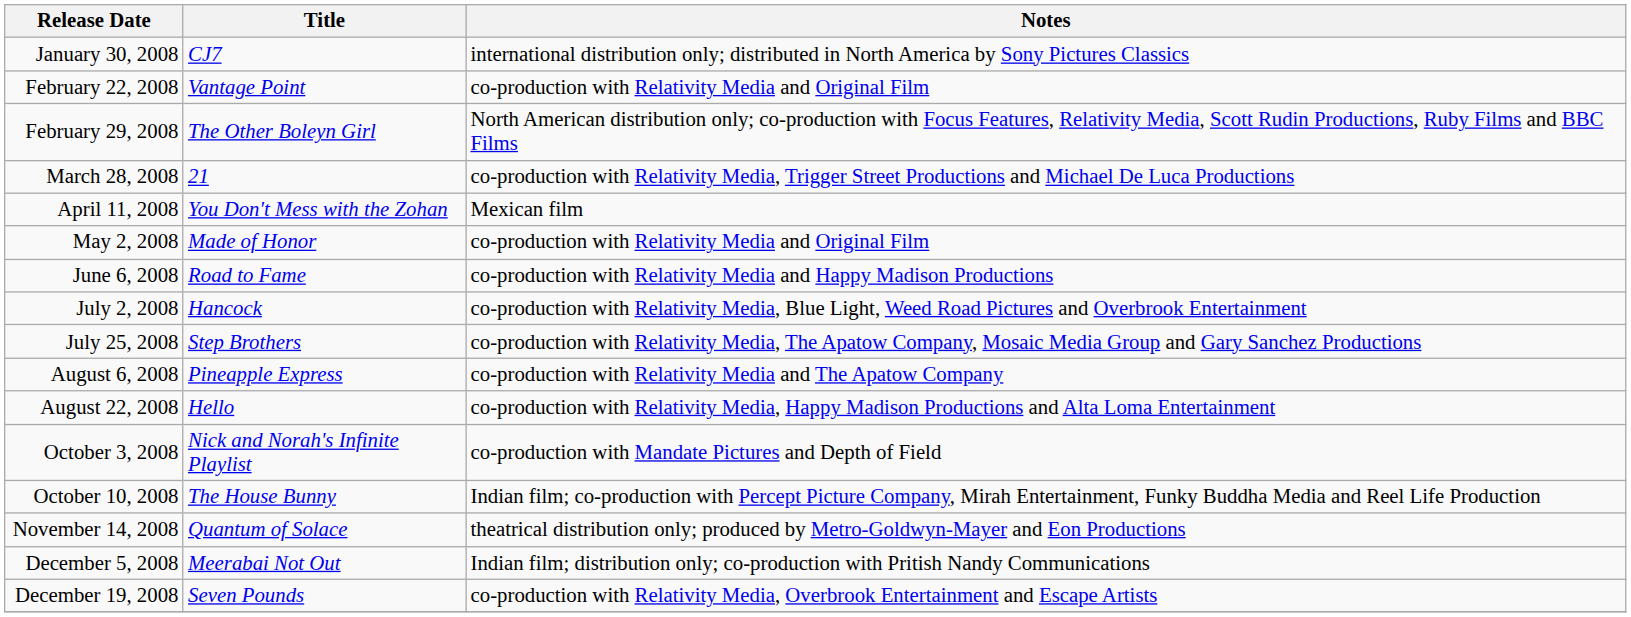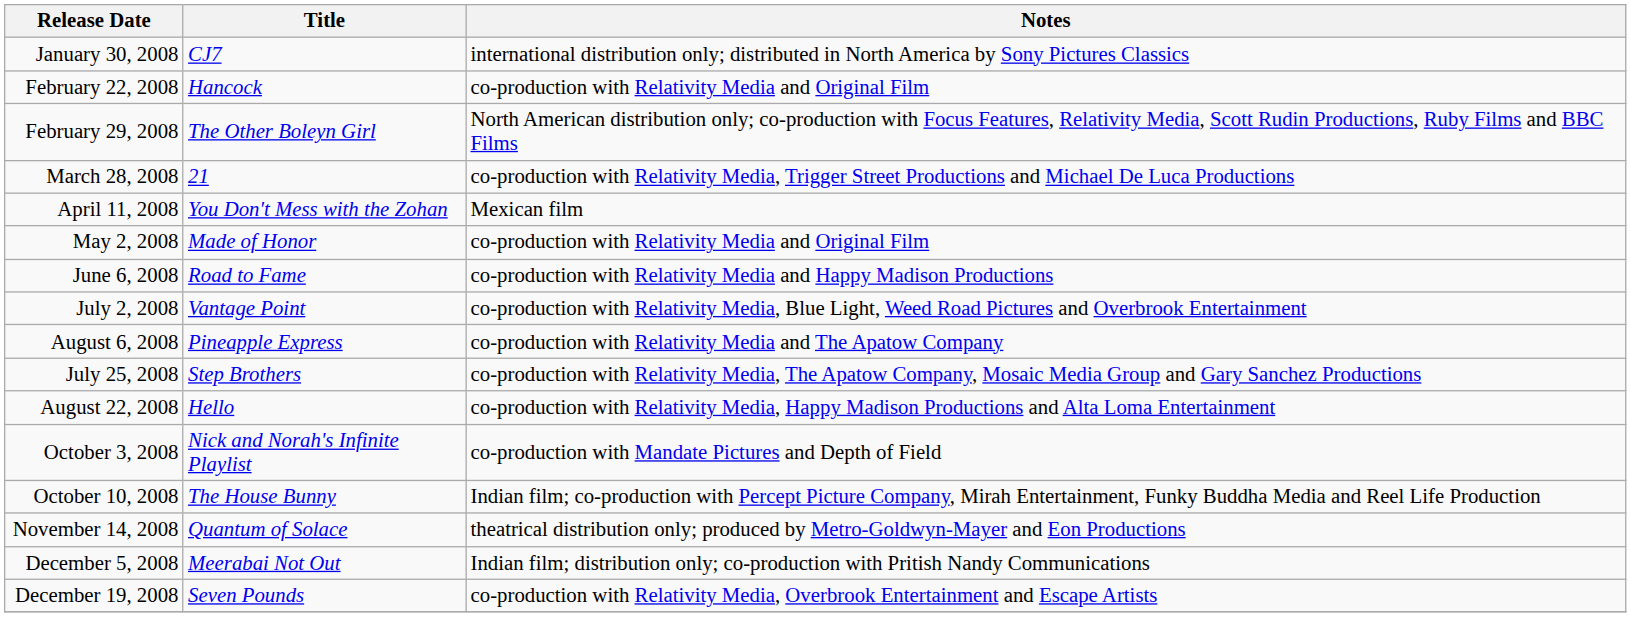 <table class="wikitable sortable">
 <tr>
 <th scope="col" style="width:130px;">Release Date</th>
 <th>Title</th>
 <th>Notes</th>
 </tr>
 <tr>
 <td style="text-align:right;">January 30, 2008</td>
 <td><em><a href='#'>CJ7</a></em></td>
 <td>international distribution only; distributed in North America by <a href='#'>Sony Pictures Classics</a></td>
 </tr>
 <tr>
 <td style="text-align:right;">February 22, 2008</td>
-<td><em><a href='#'>Vantage Point</a></em></td>
+<td><em><a href='#'>Hancock</a></em></td>
 <td>co-production with <a href='#'>Relativity Media</a> and <a href='#'>Original Film</a></td>
 </tr>
 <tr>
 <td style="text-align:right;">February 29, 2008</td>
 <td><em><a href='#'>The Other Boleyn Girl</a></em></td>
 <td>North American distribution only; co-production with <a href='#'>Focus Features</a>, <a href='#'>Relativity Media</a>, <a href='#'>Scott Rudin Productions</a>, <a href='#'>Ruby Films</a> and <a href='#'>BBC Films</a></td>
 </tr>
 <tr>
 <td style="text-align:right;">March 28, 2008</td>
 <td><em><a href='#'>21</a></em></td>
 <td>co-production with <a href='#'>Relativity Media</a>, <a href='#'>Trigger Street Productions</a> and <a href='#'>Michael De Luca Productions</a></td>
 </tr>
 <tr>
 <td style="text-align:right;">April 11, 2008</td>
 <td><em><a href='#'>You Don't Mess with the Zohan</a></em></td>
 <td>Mexican film</td>
 </tr>
 <tr>
 <td style="text-align:right;">May 2, 2008</td>
 <td><em><a href='#'>Made of Honor</a></em></td>
 <td>co-production with <a href='#'>Relativity Media</a> and <a href='#'>Original Film</a></td>
 </tr>
 <tr>
 <td style="text-align:right;">June 6, 2008</td>
 <td><em><a href='#'>Road to Fame</a></em></td>
 <td>co-production with <a href='#'>Relativity Media</a> and <a href='#'>Happy Madison Productions</a></td>
 </tr>
 <tr>
 <td style="text-align:right;">July 2, 2008</td>
-<td><em><a href='#'>Hancock</a></em></td>
+<td><em><a href='#'>Vantage Point</a></em></td>
 <td>co-production with <a href='#'>Relativity Media</a>, Blue Light, <a href='#'>Weed Road Pictures</a> and <a href='#'>Overbrook Entertainment</a></td>
+</tr>
+<tr>
+<td style="text-align:right;">August 6, 2008</td>
+<td><em><a href='#'>Pineapple Express</a></em></td>
+<td>co-production with <a href='#'>Relativity Media</a> and <a href='#'>The Apatow Company</a></td>
 </tr>
 <tr>
 <td style="text-align:right;">July 25, 2008</td>
 <td><em><a href='#'>Step Brothers</a></em></td>
 <td>co-production with <a href='#'>Relativity Media</a>, <a href='#'>The Apatow Company</a>, <a href='#'>Mosaic Media Group</a> and <a href='#'>Gary Sanchez Productions</a></td>
-</tr>
-<tr>
-<td style="text-align:right;">August 6, 2008</td>
-<td><em><a href='#'>Pineapple Express</a></em></td>
-<td>co-production with <a href='#'>Relativity Media</a> and <a href='#'>The Apatow Company</a></td>
 </tr>
 <tr>
 <td style="text-align:right;">August 22, 2008</td>
 <td><em><a href='#'>Hello</a></em></td>
 <td>co-production with <a href='#'>Relativity Media</a>, <a href='#'>Happy Madison Productions</a> and <a href='#'>Alta Loma Entertainment</a></td>
 </tr>
 <tr>
 <td style="text-align:right;">October 3, 2008</td>
 <td><em><a href='#'>Nick and Norah's Infinite Playlist</a></em></td>
 <td>co-production with <a href='#'>Mandate Pictures</a> and Depth of Field</td>
 </tr>
 <tr>
 <td style="text-align:right;">October 10, 2008</td>
 <td><em><a href='#'>The House Bunny</a></em></td>
 <td>Indian film; co-production with <a href='#'>Percept Picture Company</a>, Mirah Entertainment, Funky Buddha Media and Reel Life Production</td>
 </tr>
 <tr>
 <td style="text-align:right;">November 14, 2008</td>
 <td><em><a href='#'>Quantum of Solace</a></em></td>
 <td>theatrical distribution only; produced by <a href='#'>Metro-Goldwyn-Mayer</a> and <a href='#'>Eon Productions</a></td>
 </tr>
 <tr>
 <td style="text-align:right;">December 5, 2008</td>
 <td><em><a href='#'>Meerabai Not Out</a></em></td>
 <td>Indian film; distribution only; co-production with Pritish Nandy Communications</td>
 </tr>
 <tr>
 <td style="text-align:right;">December 19, 2008</td>
 <td><em><a href='#'>Seven Pounds</a></em></td>
 <td>co-production with <a href='#'>Relativity Media</a>, <a href='#'>Overbrook Entertainment</a> and <a href='#'>Escape Artists</a></td>
 </tr>
 <tr>
 </tr>
 </table>
